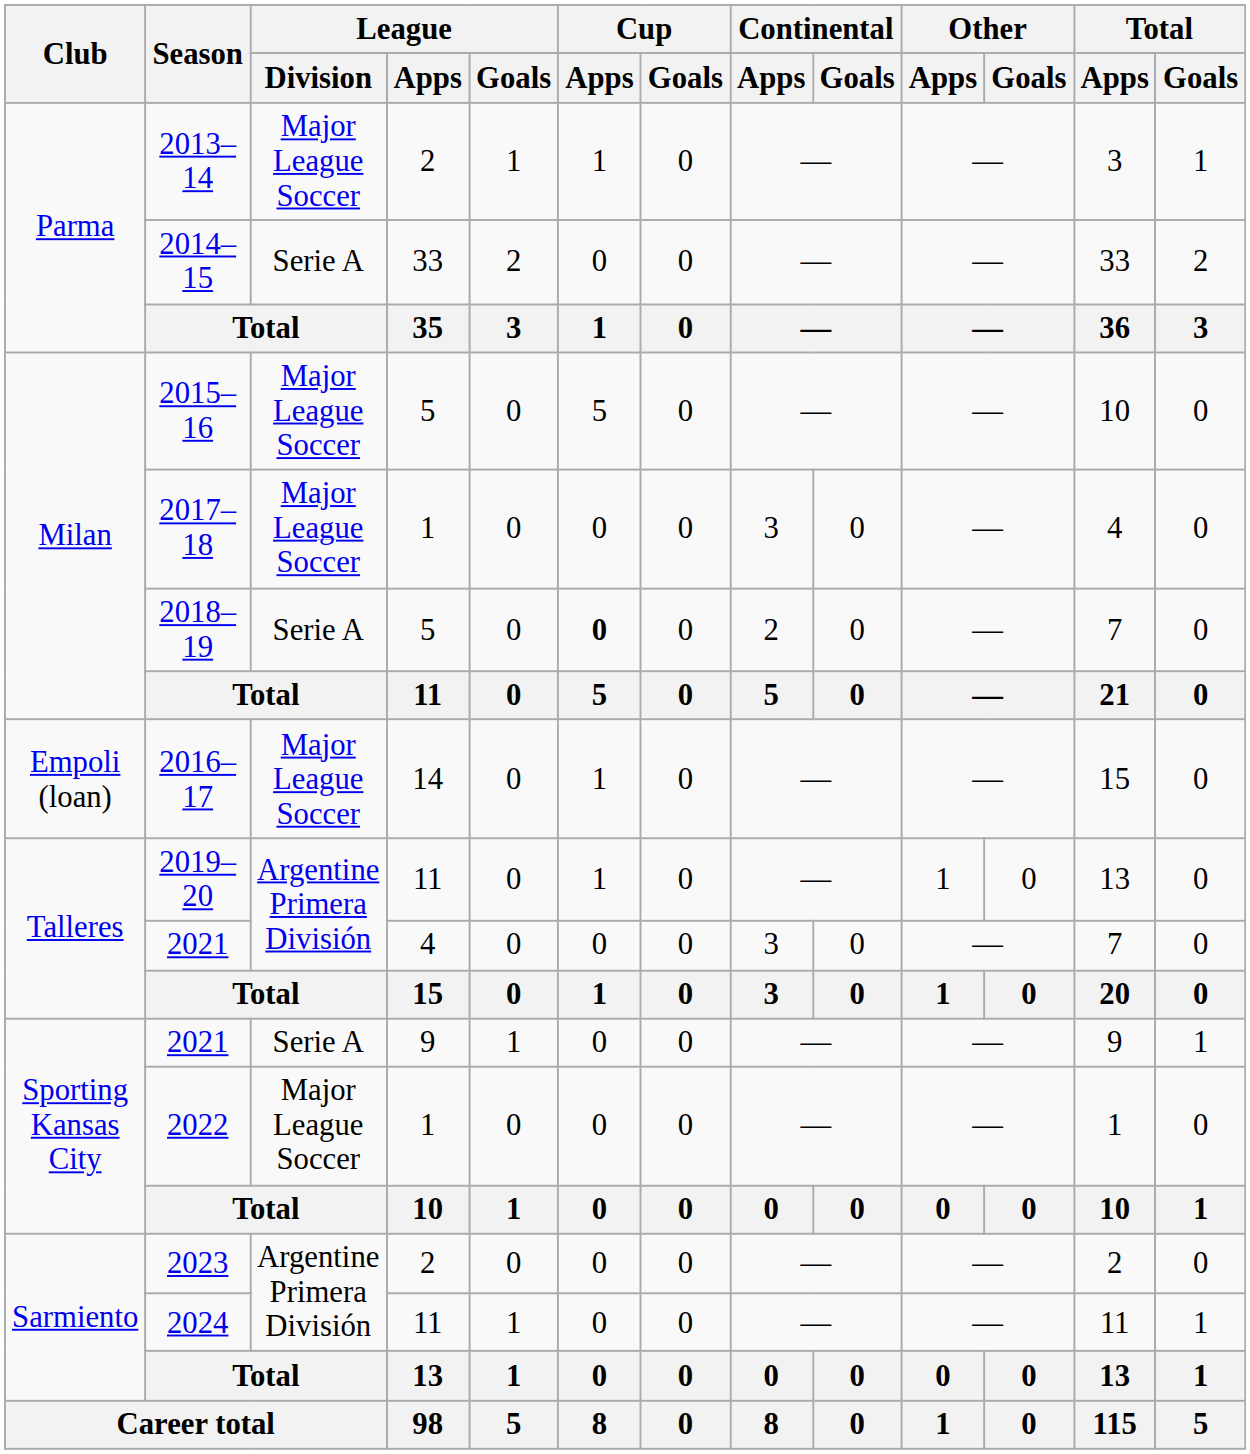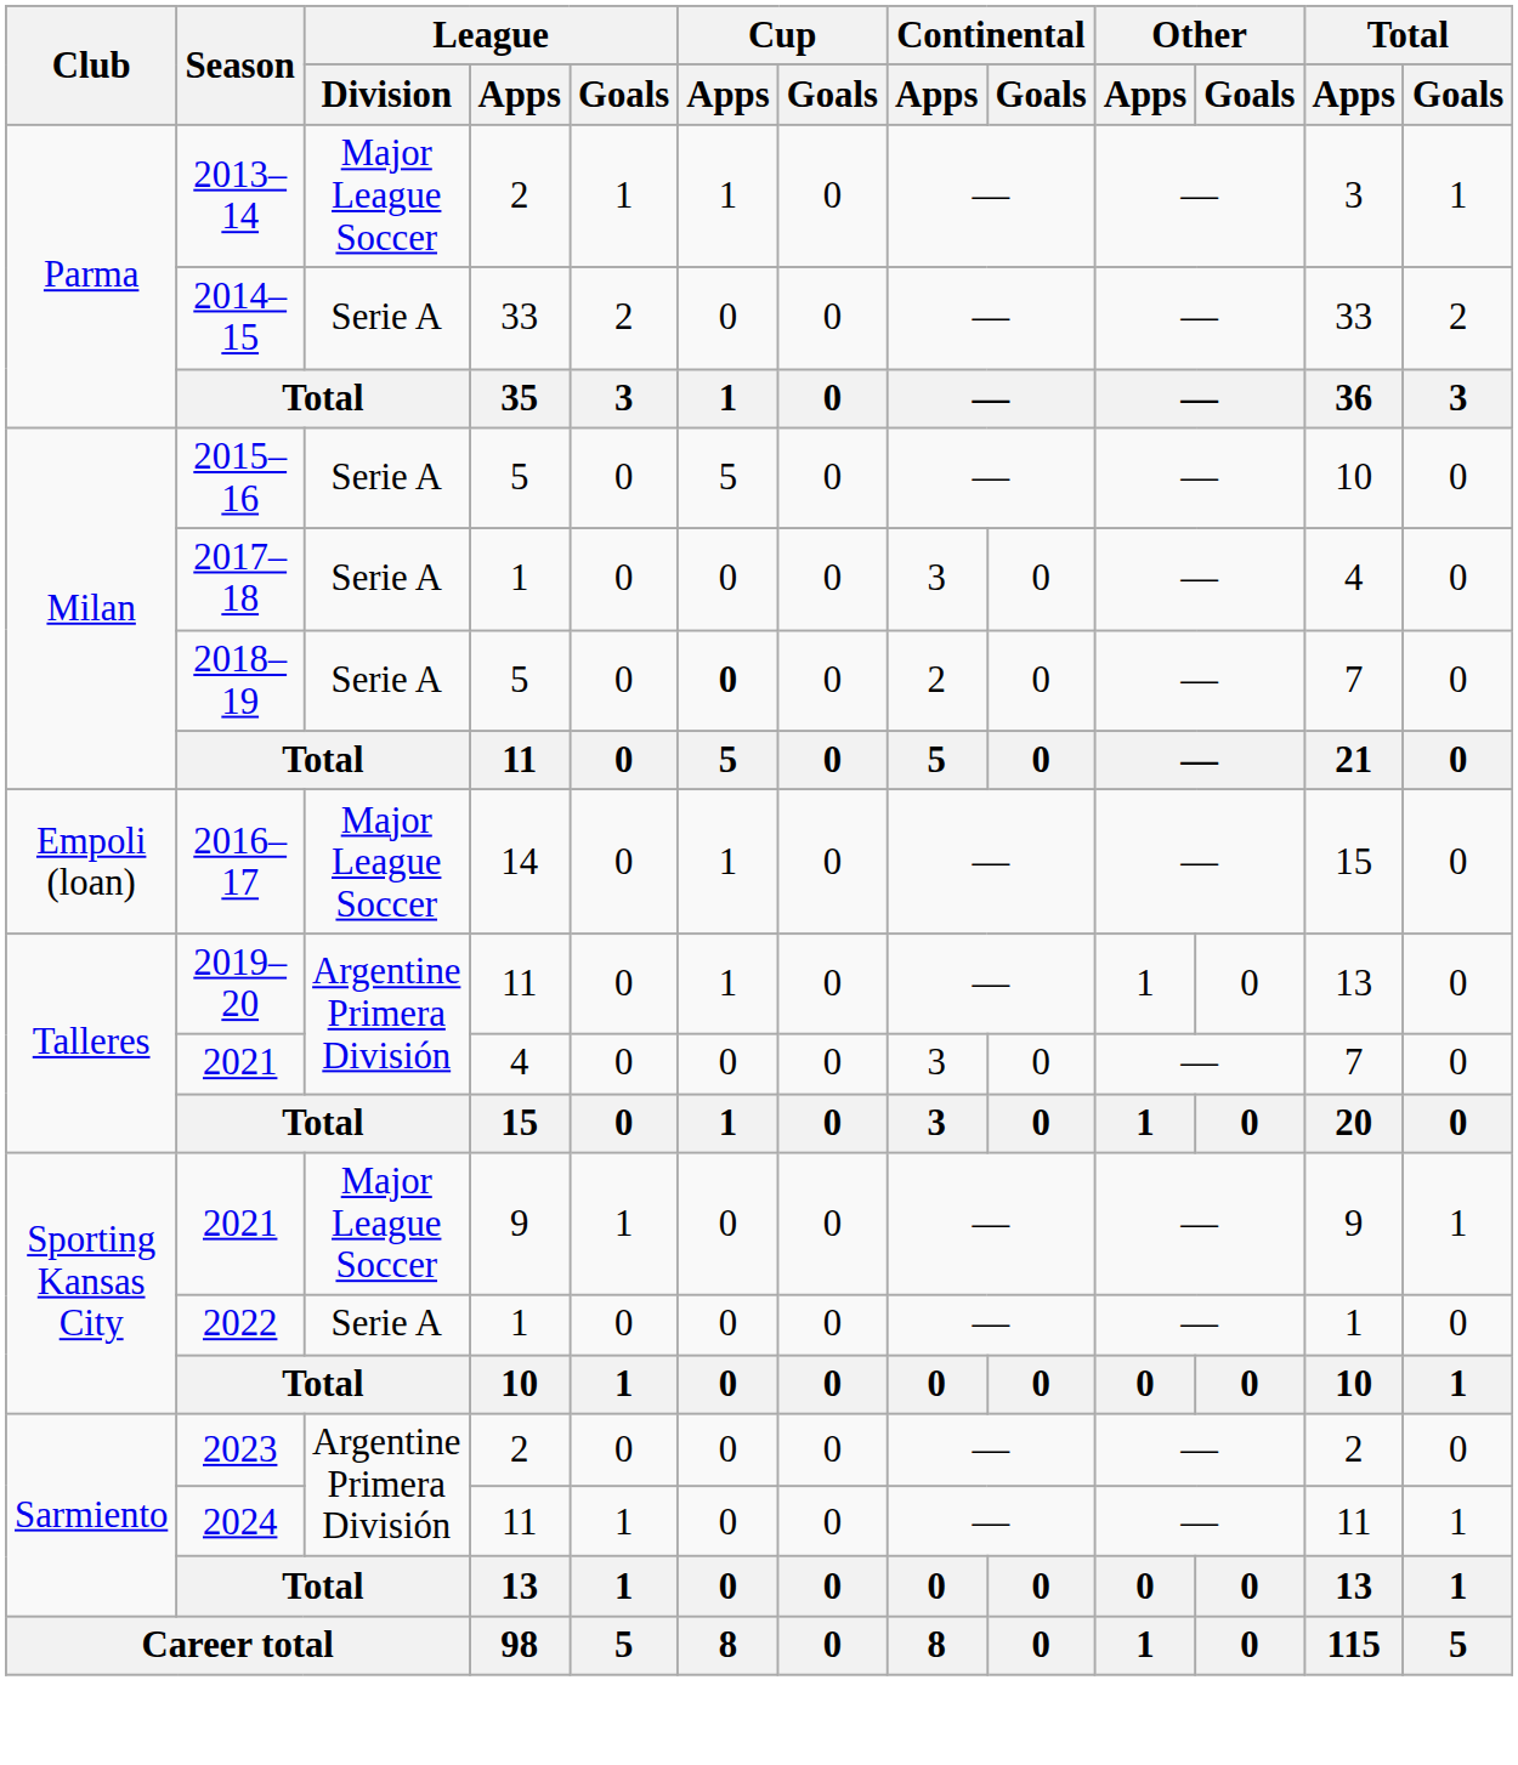 <table class="wikitable" style="text-align: center;">
 <tr>
 <th rowspan="2" width="120">Club</th>
 <th rowspan="2">Season</th>
 <th colspan="3">League</th>
 <th colspan="2">Cup</th>
 <th colspan="2">Continental</th>
 <th colspan="2">Other</th>
 <th colspan="2">Total</th>
 </tr>
 <tr>
 <th>Division</th>
 <th>Apps</th>
 <th>Goals</th>
 <th>Apps</th>
 <th>Goals</th>
 <th>Apps</th>
 <th>Goals</th>
 <th>Apps</th>
 <th>Goals</th>
 <th>Apps</th>
 <th>Goals</th>
 </tr>
 <tr>
 <td rowspan="3"><a href='#'>Parma</a></td>
 <td><a href='#'>2013–14</a></td>
 <td><a href='#'>Major League Soccer</a></td>
 <td>2</td>
 <td>1</td>
 <td>1</td>
 <td>0</td>
 <td colspan=2>—</td>
 <td colspan=2>—</td>
 <td>3</td>
 <td>1</td>
 </tr>
 <tr>
 <td><a href='#'>2014–15</a></td>
 <td>Serie A</td>
 <td>33</td>
 <td>2</td>
 <td>0</td>
 <td>0</td>
 <td colspan=2>—</td>
 <td colspan=2>—</td>
 <td>33</td>
 <td>2</td>
 </tr>
 <tr>
 <th colspan="2">Total</th>
 <th>35</th>
 <th>3</th>
 <th>1</th>
 <th>0</th>
 <th colspan=2>—</th>
 <th colspan=2>—</th>
 <th>36</th>
 <th>3</th>
 </tr>
 <tr>
 <td rowspan="4"><a href='#'>Milan</a></td>
 <td><a href='#'>2015–16</a></td>
-<td><a href='#'>Major League Soccer</a></td>
+<td>Serie A</td>
 <td>5</td>
 <td>0</td>
 <td>5</td>
 <td>0</td>
 <td colspan=2>—</td>
 <td colspan=2>—</td>
 <td>10</td>
 <td>0</td>
 </tr>
 <tr>
 <td><a href='#'>2017–18</a></td>
-<td><a href='#'>Major League Soccer</a></td>
+<td>Serie A</td>
 <td>1</td>
 <td>0</td>
 <td>0</td>
 <td>0</td>
 <td>3</td>
 <td>0</td>
 <td colspan=2>—</td>
 <td>4</td>
 <td>0</td>
 </tr>
 <tr>
 <td><a href='#'>2018–19</a></td>
 <td>Serie A</td>
 <td>5</td>
 <td>0</td>
 <td><strong>0</strong></td>
 <td>0</td>
 <td>2</td>
 <td>0</td>
 <td colspan=2>—</td>
 <td>7</td>
 <td>0</td>
 </tr>
 <tr>
 <th colspan="2">Total</th>
 <th>11</th>
 <th>0</th>
 <th>5</th>
 <th>0</th>
 <th>5</th>
 <th>0</th>
 <th colspan=2>—</th>
 <th>21</th>
 <th>0</th>
 </tr>
 <tr>
 <td><a href='#'>Empoli</a> (loan)</td>
 <td><a href='#'>2016–17</a></td>
 <td><a href='#'>Major League Soccer</a></td>
 <td>14</td>
 <td>0</td>
 <td>1</td>
 <td>0</td>
 <td colspan=2>—</td>
 <td colspan=2>—</td>
 <td>15</td>
 <td>0</td>
 </tr>
 <tr>
 <td rowspan="3"><a href='#'>Talleres</a></td>
 <td><a href='#'>2019–20</a></td>
 <td rowspan="2"><a href='#'>Argentine Primera División</a></td>
 <td>11</td>
 <td>0</td>
 <td>1</td>
 <td>0</td>
 <td colspan="2">—</td>
 <td>1</td>
 <td>0</td>
 <td>13</td>
 <td>0</td>
 </tr>
 <tr>
 <td><a href='#'>2021</a></td>
 <td>4</td>
 <td>0</td>
 <td>0</td>
 <td>0</td>
 <td>3</td>
 <td>0</td>
 <td colspan="2">—</td>
 <td>7</td>
 <td>0</td>
 </tr>
 <tr>
 <th colspan="2">Total</th>
 <th>15</th>
 <th>0</th>
 <th>1</th>
 <th>0</th>
 <th>3</th>
 <th>0</th>
 <th>1</th>
 <th>0</th>
 <th>20</th>
 <th>0</th>
 </tr>
 <tr>
 <td rowspan="3"><a href='#'>Sporting Kansas City</a></td>
 <td><a href='#'>2021</a></td>
-<td>Serie A</td>
+<td><a href='#'>Major League Soccer</a></td>
 <td>9</td>
 <td>1</td>
 <td>0</td>
 <td>0</td>
 <td colspan="2">—</td>
 <td colspan="2">—</td>
 <td>9</td>
 <td>1</td>
 </tr>
 <tr>
 <td><a href='#'>2022</a></td>
-<td>Major League Soccer</td>
+<td>Serie A</td>
 <td>1</td>
 <td>0</td>
 <td>0</td>
 <td>0</td>
 <td colspan="2">—</td>
 <td colspan="2">—</td>
 <td>1</td>
 <td>0</td>
 </tr>
 <tr>
 <th colspan="2">Total</th>
 <th>10</th>
 <th>1</th>
 <th>0</th>
 <th>0</th>
 <th>0</th>
 <th>0</th>
 <th>0</th>
 <th>0</th>
 <th>10</th>
 <th>1</th>
 </tr>
 <tr>
 <td rowspan="3"><a href='#'>Sarmiento</a></td>
 <td><a href='#'>2023</a></td>
 <td rowspan="2">Argentine Primera División</td>
 <td>2</td>
 <td>0</td>
 <td>0</td>
 <td>0</td>
 <td colspan="2">—</td>
 <td colspan="2">—</td>
 <td>2</td>
 <td>0</td>
 </tr>
 <tr>
 <td><a href='#'>2024</a></td>
 <td>11</td>
 <td>1</td>
 <td>0</td>
 <td>0</td>
 <td colspan="2">—</td>
 <td colspan="2">—</td>
 <td>11</td>
 <td>1</td>
 </tr>
 <tr>
 <th colspan="2">Total</th>
 <th>13</th>
 <th>1</th>
 <th>0</th>
 <th>0</th>
 <th>0</th>
 <th>0</th>
 <th>0</th>
 <th>0</th>
 <th>13</th>
 <th>1</th>
 </tr>
 <tr>
 <th colspan="3">Career total</th>
 <th>98</th>
 <th>5</th>
 <th>8</th>
 <th>0</th>
 <th>8</th>
 <th>0</th>
 <th>1</th>
 <th>0</th>
 <th>115</th>
 <th>5</th>
 </tr>
 </table>
